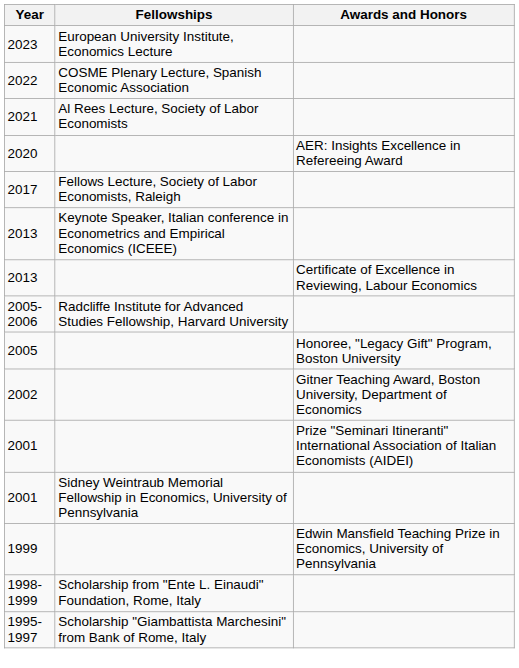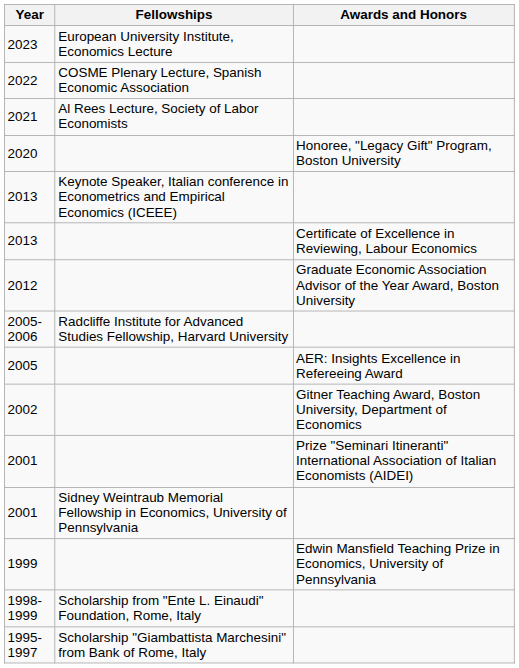 <table class="wikitable">
 <tr>
 <th>Year</th>
 <th>Fellowships</th>
 <th>Awards and Honors</th>
 </tr>
 <tr>
 <td>2023</td>
 <td>European University Institute, Economics Lecture</td>
 <td></td>
 </tr>
 <tr>
 <td>2022</td>
 <td>COSME Plenary Lecture, Spanish Economic Association</td>
 <td></td>
 </tr>
 <tr>
 <td>2021</td>
 <td>Al Rees Lecture, Society of Labor Economists</td>
 <td></td>
 </tr>
 <tr>
 <td>2020</td>
 <td></td>
-<td>AER: Insights Excellence in Refereeing Award</td>
-</tr>
-<tr>
-<td>2017</td>
-<td>Fellows Lecture, Society of Labor Economists, Raleigh</td>
-<td></td>
+<td>Honoree, "Legacy Gift" Program, Boston University</td>
 </tr>
 <tr>
 <td>2013</td>
 <td>Keynote Speaker, Italian conference in Econometrics and Empirical Economics (ICEEE)</td>
 <td></td>
 </tr>
 <tr>
 <td>2013</td>
 <td></td>
 <td>Certificate of Excellence in Reviewing, Labour Economics</td>
 </tr>
 <tr>
+<td>2012</td>
+<td></td>
+<td>Graduate Economic Association Advisor of the Year Award, Boston University</td>
+</tr>
+<tr>
 <td>2005-2006</td>
 <td>Radcliffe Institute for Advanced Studies Fellowship, Harvard University</td>
 <td></td>
 </tr>
 <tr>
 <td>2005</td>
 <td></td>
-<td>Honoree, "Legacy Gift" Program, Boston University</td>
+<td>AER: Insights Excellence in Refereeing Award</td>
 </tr>
 <tr>
 <td>2002</td>
 <td></td>
 <td>Gitner Teaching Award, Boston University, Department of Economics</td>
 </tr>
 <tr>
 <td>2001</td>
 <td></td>
 <td>Prize "Seminari Itineranti" International Association of Italian Economists (AIDEI)</td>
 </tr>
 <tr>
 <td>2001</td>
 <td>Sidney Weintraub Memorial Fellowship in Economics, University of Pennsylvania</td>
 <td></td>
 </tr>
 <tr>
 <td>1999</td>
 <td></td>
 <td>Edwin Mansfield Teaching Prize in Economics, University of Pennsylvania</td>
 </tr>
 <tr>
 <td>1998-1999</td>
 <td>Scholarship from "Ente L. Einaudi" Foundation, Rome, Italy</td>
 <td></td>
 </tr>
 <tr>
 <td>1995-1997</td>
 <td>Scholarship "Giambattista Marchesini" from Bank of Rome, Italy</td>
 <td></td>
 </tr>
 </table>
